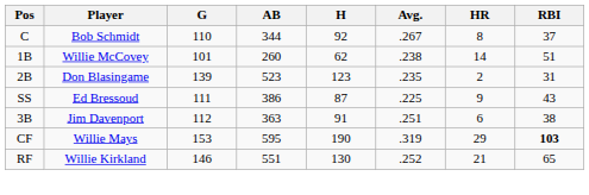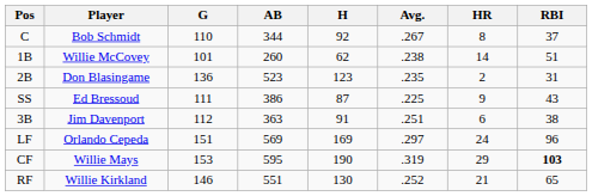 <table class="wikitable sortable">
 <tr>
 <th bgcolor="#DDDDFF" width="5%">Pos</th>
 <th bgcolor="#DDDDFF" width="16%">Player</th>
 <th bgcolor="#DDDDFF" width="9%">G</th>
 <th bgcolor="#DDDDFF" width="9%">AB</th>
 <th bgcolor="#DDDDFF" width="9%">H</th>
 <th bgcolor="#DDDDFF" width="9%">Avg.</th>
 <th bgcolor="#DDDDFF" width="9%">HR</th>
 <th bgcolor="#DDDDFF" width="9%">RBI</th>
 </tr>
 <tr align="center">
 <td>C</td>
 <td><a href='#'>Bob Schmidt</a></td>
 <td>110</td>
 <td>344</td>
 <td>92</td>
 <td>.267</td>
 <td>8</td>
 <td>37</td>
 </tr>
 <tr align="center">
 <td>1B</td>
 <td><a href='#'>Willie McCovey</a></td>
 <td>101</td>
 <td>260</td>
 <td>62</td>
 <td>.238</td>
 <td>14</td>
 <td>51</td>
 </tr>
 <tr align="center">
 <td>2B</td>
 <td><a href='#'>Don Blasingame</a></td>
-<td>139</td>
+<td>136</td>
 <td>523</td>
 <td>123</td>
 <td>.235</td>
 <td>2</td>
 <td>31</td>
 </tr>
 <tr align="center">
 <td>SS</td>
 <td><a href='#'>Ed Bressoud</a></td>
 <td>111</td>
 <td>386</td>
 <td>87</td>
 <td>.225</td>
 <td>9</td>
 <td>43</td>
 </tr>
 <tr align="center">
 <td>3B</td>
 <td><a href='#'>Jim Davenport</a></td>
 <td>112</td>
 <td>363</td>
 <td>91</td>
 <td>.251</td>
 <td>6</td>
 <td>38</td>
 </tr>
 <tr align="center">
+<td>LF</td>
+<td><a href='#'>Orlando Cepeda</a></td>
+<td>151</td>
+<td>569</td>
+<td>169</td>
+<td>.297</td>
+<td>24</td>
+<td>96</td>
+</tr>
+<tr align="center">
 <td>CF</td>
 <td><a href='#'>Willie Mays</a></td>
 <td>153</td>
 <td>595</td>
 <td>190</td>
 <td>.319</td>
 <td>29</td>
 <td><strong>103</strong></td>
 </tr>
 <tr align="center">
 <td>RF</td>
 <td><a href='#'>Willie Kirkland</a></td>
 <td>146</td>
 <td>551</td>
 <td>130</td>
 <td>.252</td>
 <td>21</td>
 <td>65</td>
 </tr>
 </table>
